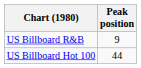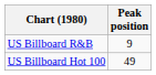 <table class="wikitable sortable">
 <tr>
 <th>Chart (1980)</th>
 <th>Peak<br>position</th>
 </tr>
 <tr>
 <td><a href='#'>US Billboard R&B</a></td>
 <td align="center">9</td>
 </tr>
 <tr>
 <td><a href='#'>US Billboard Hot 100</a></td>
-<td align="center">44</td>
+<td align="center">49</td>
 </tr>
 </table>
